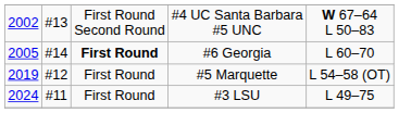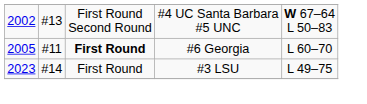 <table class="wikitable" style="text-align:center">
 <tr>
 </tr>
 <tr>
 <td rowspan=1><a href='#'>2002</a></td>
 <td>#13</td>
 <td>First Round<br>Second Round</td>
 <td>#4 UC Santa Barbara<br>#5 UNC</td>
 <td><strong>W</strong> 67–64<br>L 50–83</td>
 </tr>
 <tr style="text-align:center;">
 <td rowspan=1><a href='#'>2005</a></td>
-<td>#14</td>
+<td>#11</td>
 <td><strong>First Round</strong></td>
 <td>#6 Georgia</td>
 <td>L 60–70</td>
 </tr>
 <tr style="text-align:center;">
-<td rowspan=1><a href='#'>2019</a></td>
-<td>#12</td>
-<td>First Round</td>
-<td>#5 Marquette</td>
-<td>L 54–58 (OT)</td>
-</tr>
-<tr style="text-align:center;">
-<td rowspan=1><a href='#'>2024</a></td>
-<td>#11</td>
+<td rowspan=1><a href='#'>2023</a></td>
+<td>#14</td>
 <td>First Round</td>
 <td>#3 LSU</td>
 <td>L 49–75</td>
 </tr>
 <tr style="text-align:center;">
 </tr>
 </table>
